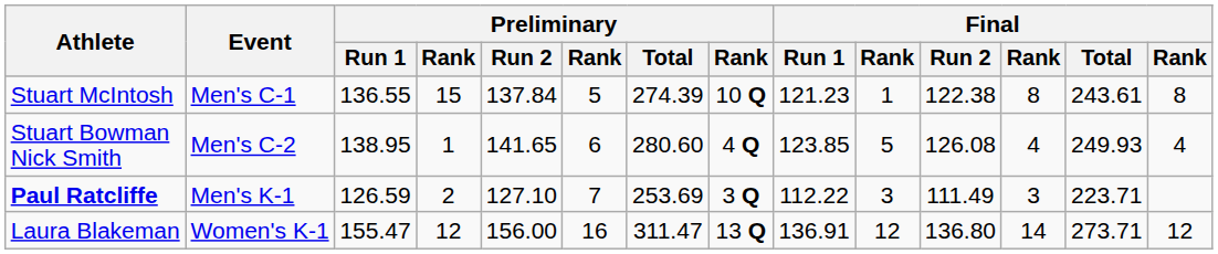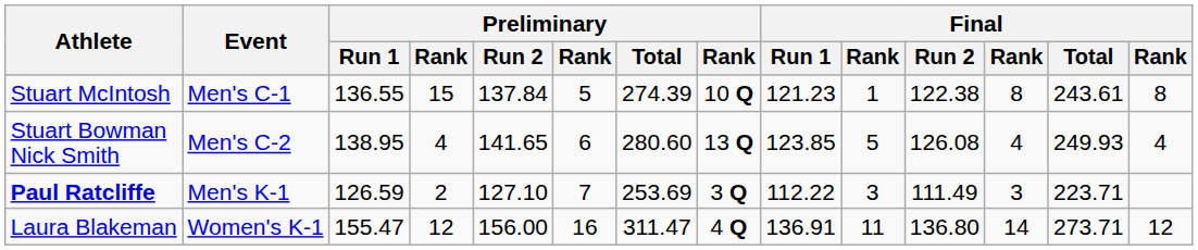 <table class="wikitable" style="font-size:90%;">
 <tr>
 <th rowspan="2">Athlete</th>
 <th rowspan="2">Event</th>
 <th colspan="6">Preliminary</th>
 <th colspan="6">Final</th>
 </tr>
 <tr style="font-size:95%">
 <th>Run 1</th>
 <th>Rank</th>
 <th>Run 2</th>
 <th>Rank</th>
 <th>Total</th>
 <th>Rank</th>
 <th>Run 1</th>
 <th>Rank</th>
 <th>Run 2</th>
 <th>Rank</th>
 <th>Total</th>
 <th>Rank</th>
 </tr>
 <tr align=center>
 <td align=left><a href='#'>Stuart McIntosh</a></td>
 <td align=left><a href='#'>Men's C-1</a></td>
 <td>136.55</td>
 <td>15</td>
 <td>137.84</td>
 <td>5</td>
 <td>274.39</td>
 <td>10 <strong>Q</strong></td>
 <td>121.23</td>
 <td>1</td>
 <td>122.38</td>
 <td>8</td>
 <td>243.61</td>
 <td>8</td>
 </tr>
 <tr align=center>
 <td align=left><a href='#'>Stuart Bowman</a><br><a href='#'>Nick Smith</a></td>
 <td align=left><a href='#'>Men's C-2</a></td>
 <td>138.95</td>
-<td>1</td>
+<td>4</td>
 <td>141.65</td>
 <td>6</td>
 <td>280.60</td>
-<td>4 <strong>Q</strong></td>
+<td>13 <strong>Q</strong></td>
 <td>123.85</td>
 <td>5</td>
 <td>126.08</td>
 <td>4</td>
 <td>249.93</td>
 <td>4</td>
 </tr>
 <tr align=center>
 <td align=left><strong><a href='#'>Paul Ratcliffe</a></strong></td>
 <td align=left><a href='#'>Men's K-1</a></td>
 <td>126.59</td>
 <td>2</td>
 <td>127.10</td>
 <td>7</td>
 <td>253.69</td>
 <td>3 <strong>Q</strong></td>
 <td>112.22</td>
 <td>3</td>
 <td>111.49</td>
 <td>3</td>
 <td>223.71</td>
 <td></td>
 </tr>
 <tr align=center>
 <td align=left><a href='#'>Laura Blakeman</a></td>
 <td align=left><a href='#'>Women's K-1</a></td>
 <td>155.47</td>
 <td>12</td>
 <td>156.00</td>
 <td>16</td>
 <td>311.47</td>
-<td>13 <strong>Q</strong></td>
+<td>4 <strong>Q</strong></td>
 <td>136.91</td>
-<td>12</td>
+<td>11</td>
 <td>136.80</td>
 <td>14</td>
 <td>273.71</td>
 <td>12</td>
 </tr>
 </table>
